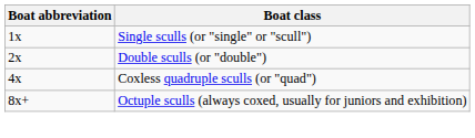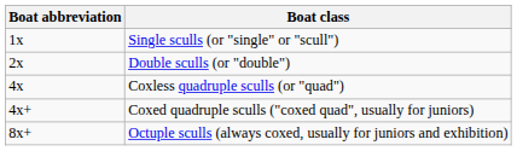 <table class="wikitable">
 <tr>
 <th>Boat abbreviation</th>
 <th>Boat class</th>
 </tr>
 <tr>
 <td>1x</td>
 <td><a href='#'>Single sculls</a> (or "single" or "scull")</td>
 </tr>
 <tr>
 <td>2x</td>
 <td><a href='#'>Double sculls</a> (or "double")</td>
 </tr>
 <tr>
 <td>4x</td>
 <td>Coxless <a href='#'>quadruple sculls</a> (or "quad")</td>
 </tr>
 <tr>
+<td>4x+</td>
+<td>Coxed quadruple sculls ("coxed quad", usually for juniors)</td>
+</tr>
+<tr>
 <td>8x+</td>
 <td><a href='#'>Octuple sculls</a> (always coxed, usually for juniors and exhibition)</td>
 </tr>
 </table>
